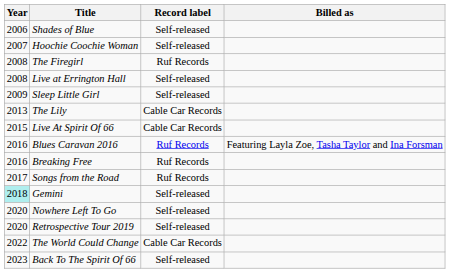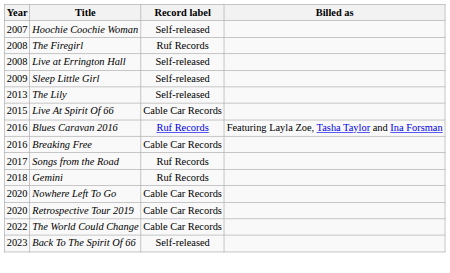 <table class="wikitable sortable">
 <tr>
 <th>Year</th>
 <th>Title</th>
 <th>Record label</th>
 <th>Billed as</th>
-</tr>
-<tr>
-<td>2006</td>
-<td><em>Shades of Blue</em></td>
-<td style="text-align:center;">Self-released</td>
-<td></td>
 </tr>
 <tr>
 <td>2007</td>
 <td><em>Hoochie Coochie Woman</em></td>
 <td style="text-align:center;">Self-released</td>
 <td></td>
 </tr>
 <tr>
 <td>2008</td>
 <td><em>The Firegirl</em></td>
 <td style="text-align:center;">Ruf Records</td>
 <td></td>
 </tr>
 <tr>
 <td>2008</td>
 <td><em>Live at Errington Hall</em></td>
 <td style="text-align:center;">Self-released</td>
 <td></td>
 </tr>
 <tr>
 <td>2009</td>
 <td><em>Sleep Little Girl</em></td>
 <td style="text-align:center;">Self-released</td>
 <td></td>
 </tr>
 <tr>
 <td>2013</td>
 <td><em>The Lily</em></td>
-<td style="text-align:center;">Cable Car Records</td>
+<td style="text-align:center;">Self-released</td>
 <td></td>
 </tr>
 <tr>
 <td>2015</td>
 <td><em>Live At Spirit Of 66</em></td>
 <td style="text-align:center;">Cable Car Records</td>
 <td></td>
 </tr>
 <tr>
 <td>2016</td>
 <td><em>Blues Caravan 2016</em></td>
 <td style="text-align:center;"><a href='#'>Ruf Records</a></td>
 <td>Featuring Layla Zoe, <a href='#'>Tasha Taylor</a> and <a href='#'>Ina Forsman</a></td>
 </tr>
 <tr>
 <td>2016</td>
 <td><em>Breaking Free</em></td>
-<td style="text-align:center;">Ruf Records</td>
+<td style="text-align:center;">Cable Car Records</td>
 <td></td>
 </tr>
 <tr>
 <td>2017</td>
 <td><em>Songs from the Road</em></td>
 <td style="text-align:center;">Ruf Records</td>
 <td></td>
 </tr>
 <tr>
-<td style="background: paleturquoise;">2018</td>
+<td>2018</td>
 <td><em>Gemini</em></td>
-<td style="text-align:center;">Self-released</td>
+<td style="text-align:center;">Ruf Records</td>
 <td></td>
 </tr>
 <tr>
 <td>2020</td>
 <td><em>Nowhere Left To Go</em></td>
-<td style="text-align:center;">Self-released</td>
+<td style="text-align:center;">Cable Car Records</td>
 <td></td>
 </tr>
 <tr>
 <td>2020</td>
 <td><em>Retrospective Tour 2019</em></td>
-<td style="text-align:center;">Self-released</td>
+<td style="text-align:center;">Cable Car Records</td>
 <td></td>
 </tr>
 <tr>
 <td>2022</td>
 <td><em>The World Could Change</em></td>
 <td style="text-align:center;">Cable Car Records</td>
 <td></td>
 </tr>
 <tr>
 <td>2023</td>
 <td><em>Back To The Spirit Of 66</em></td>
 <td style="text-align:center;">Self-released</td>
 <td></td>
 </tr>
 </table>
